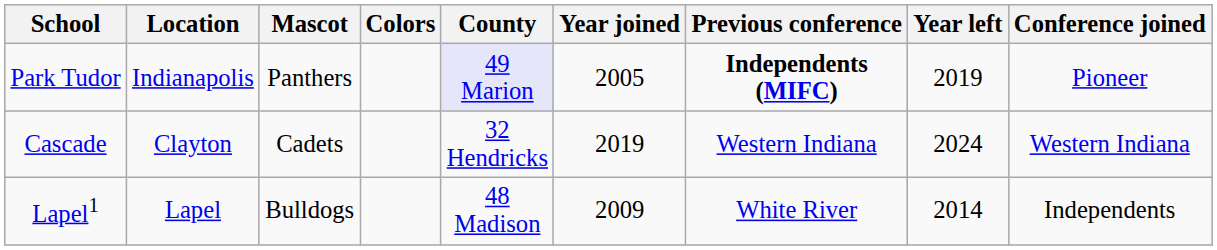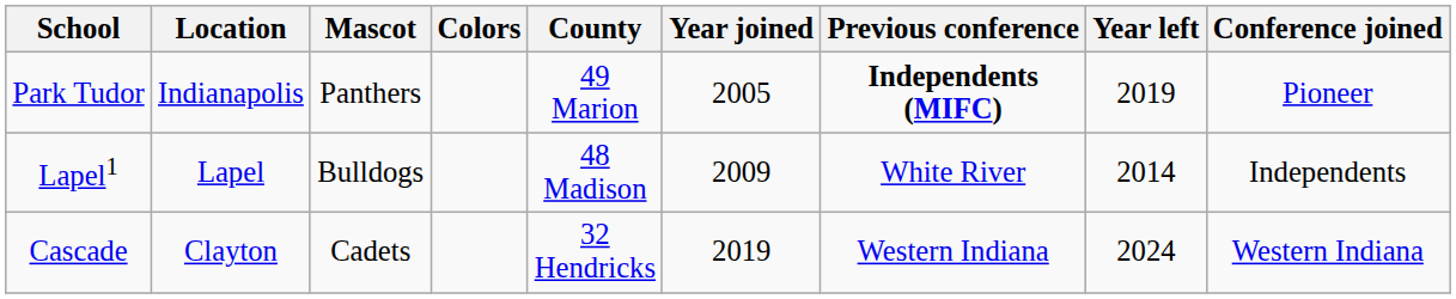 <table class="wikitable" style="text-align:center;">
 <tr>
 <th>School</th>
 <th>Location</th>
 <th>Mascot</th>
 <th>Colors</th>
 <th>County</th>
 <th>Year joined</th>
 <th>Previous conference</th>
 <th>Year left</th>
 <th>Conference joined</th>
 </tr>
 <tr>
 <td><a href='#'>Park Tudor</a></td>
 <td><a href='#'>Indianapolis</a></td>
 <td>Panthers</td>
 <td>  </td>
-<td style="background: lavender;"><a href='#'>49 <br> Marion</a></td>
+<td><a href='#'>49 <br> Marion</a></td>
 <td>2005</td>
 <td><strong>Independents<br>(<a href='#'>MIFC</a>)</strong></td>
 <td>2019</td>
 <td><a href='#'>Pioneer</a></td>
+</tr>
+<tr>
+<td><a href='#'>Lapel</a><sup>1</sup></td>
+<td><a href='#'>Lapel</a></td>
+<td>Bulldogs</td>
+<td> </td>
+<td><a href='#'>48 <br> Madison</a></td>
+<td>2009</td>
+<td><a href='#'>White River</a></td>
+<td>2014</td>
+<td>Independents</td>
 </tr>
 <tr>
 <td><a href='#'>Cascade</a></td>
 <td><a href='#'>Clayton</a></td>
 <td>Cadets</td>
 <td>  </td>
 <td><a href='#'>32 <br>Hendricks</a></td>
 <td>2019</td>
 <td><a href='#'>Western Indiana</a></td>
 <td>2024</td>
 <td><a href='#'>Western Indiana</a></td>
 </tr>
-<tr>
-<td><a href='#'>Lapel</a><sup>1</sup></td>
-<td><a href='#'>Lapel</a></td>
-<td>Bulldogs</td>
-<td> </td>
-<td><a href='#'>48 <br> Madison</a></td>
-<td>2009</td>
-<td><a href='#'>White River</a></td>
-<td>2014</td>
-<td>Independents</td>
-</tr>
 </table>
